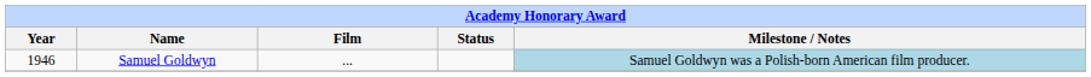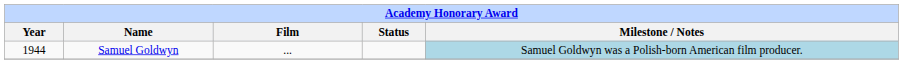 <table class="wikitable" style="text-align: center">
 <tr ---- bgcolor="#bfd7ff">
 <td colspan=5 align=center><strong><a href='#'>Academy Honorary Award</a></strong></td>
 </tr>
 <tr ---- bgcolor="#ebf5ff">
 <th width="75">Year</th>
 <th width="200">Name</th>
 <th width="200">Film</th>
 <th width="80">Status</th>
 <th width="650">Milestone / Notes</th>
 </tr>
 <tr>
-<td>1946</td>
+<td>1944</td>
 <td><a href='#'>Samuel Goldwyn</a></td>
 <td>...</td>
 <td></td>
 <td style="background: lightblue;">Samuel Goldwyn was a Polish-born American film producer.</td>
 </tr>
 <tr>
 </tr>
 </table>
